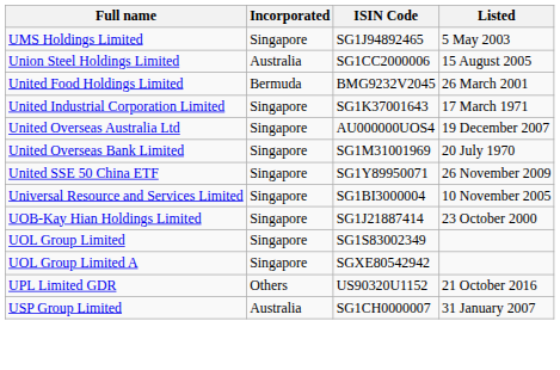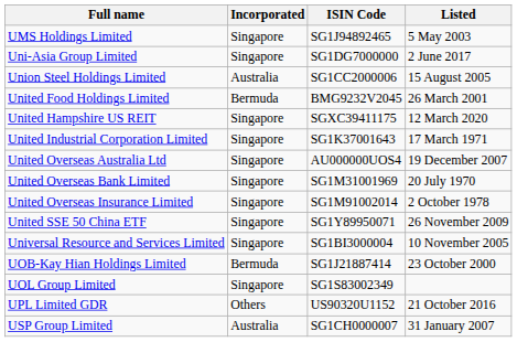 <table class="wikitable">
 <tr>
 <th>Full name</th>
 <th>Incorporated</th>
 <th>ISIN Code</th>
 <th>Listed</th>
 </tr>
 <tr>
 <td><a href='#'>UMS Holdings Limited</a></td>
 <td>Singapore</td>
 <td>SG1J94892465</td>
 <td>5 May 2003</td>
 </tr>
 <tr>
+<td><a href='#'>Uni-Asia Group Limited</a></td>
+<td>Singapore</td>
+<td>SG1DG7000000</td>
+<td>2 June 2017</td>
+</tr>
+<tr>
 <td><a href='#'>Union Steel Holdings Limited</a></td>
 <td>Australia</td>
 <td>SG1CC2000006</td>
 <td>15 August 2005</td>
 </tr>
 <tr>
 <td><a href='#'>United Food Holdings Limited</a></td>
 <td>Bermuda</td>
 <td>BMG9232V2045</td>
 <td>26 March 2001</td>
+</tr>
+<tr>
+<td><a href='#'>United Hampshire US REIT</a></td>
+<td>Singapore</td>
+<td>SGXC39411175</td>
+<td>12 March 2020</td>
 </tr>
 <tr>
 <td><a href='#'>United Industrial Corporation Limited</a></td>
 <td>Singapore</td>
 <td>SG1K37001643</td>
 <td>17 March 1971</td>
 </tr>
 <tr>
 <td><a href='#'>United Overseas Australia Ltd</a></td>
 <td>Singapore</td>
 <td>AU000000UOS4</td>
 <td>19 December 2007</td>
 </tr>
 <tr>
 <td><a href='#'>United Overseas Bank Limited</a></td>
 <td>Singapore</td>
 <td>SG1M31001969</td>
 <td>20 July 1970</td>
 </tr>
 <tr>
+<td><a href='#'>United Overseas Insurance Limited</a></td>
+<td>Singapore</td>
+<td>SG1M91002014</td>
+<td>2 October 1978</td>
+</tr>
+<tr>
 <td><a href='#'>United SSE 50 China ETF</a></td>
 <td>Singapore</td>
 <td>SG1Y89950071</td>
 <td>26 November 2009</td>
 </tr>
 <tr>
 <td><a href='#'>Universal Resource and Services Limited</a></td>
 <td>Singapore</td>
 <td>SG1BI3000004</td>
 <td>10 November 2005</td>
 </tr>
 <tr>
 <td><a href='#'>UOB-Kay Hian Holdings Limited</a></td>
-<td>Singapore</td>
+<td>Bermuda</td>
 <td>SG1J21887414</td>
 <td>23 October 2000</td>
 </tr>
 <tr>
 <td><a href='#'>UOL Group Limited</a></td>
 <td>Singapore</td>
 <td>SG1S83002349</td>
-<td></td>
-</tr>
-<tr>
-<td><a href='#'>UOL Group Limited A</a></td>
-<td>Singapore</td>
-<td>SGXE80542942</td>
 <td></td>
 </tr>
 <tr>
 <td><a href='#'>UPL Limited GDR</a></td>
 <td>Others</td>
 <td>US90320U1152</td>
 <td>21 October 2016</td>
 </tr>
 <tr>
 <td><a href='#'>USP Group Limited</a></td>
 <td>Australia</td>
 <td>SG1CH0000007</td>
 <td>31 January 2007</td>
 </tr>
 </table>
